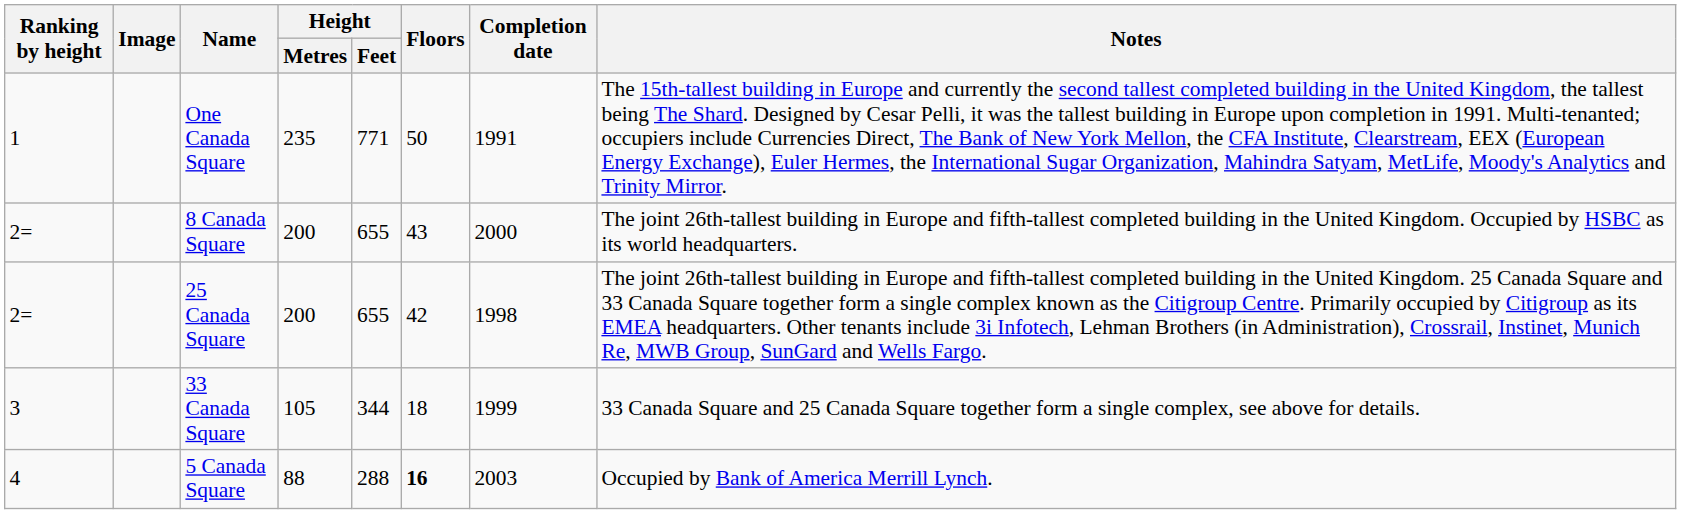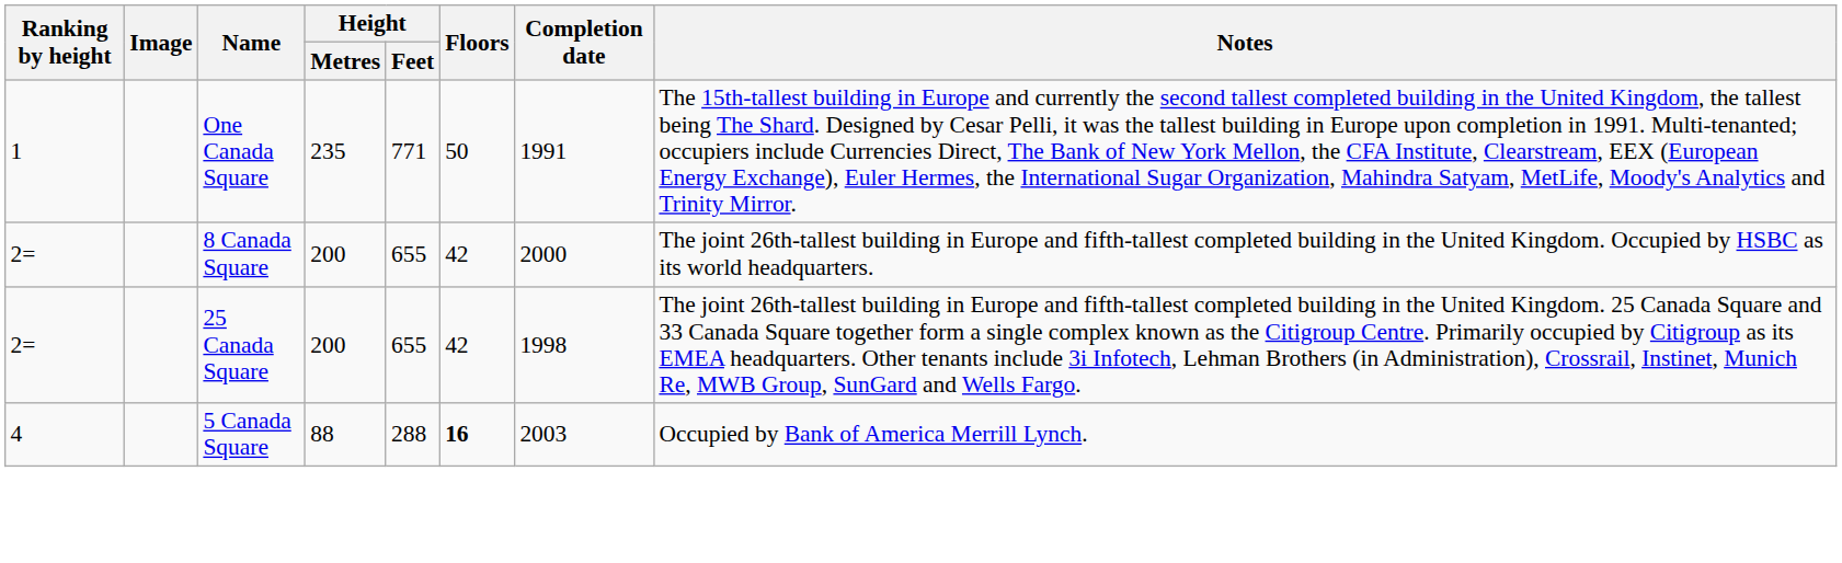 <table class="wikitable">
 <tr>
 <th rowspan=2>Ranking by height</th>
 <th rowspan=2>Image</th>
 <th rowspan=2>Name</th>
 <th colspan=2>Height</th>
 <th rowspan=2>Floors</th>
 <th rowspan=2>Completion date</th>
 <th rowspan=2>Notes</th>
 </tr>
 <tr>
 <th>Metres</th>
 <th>Feet</th>
 </tr>
 <tr>
 <td>1</td>
 <td></td>
 <td><a href='#'>One Canada Square</a></td>
 <td>235</td>
 <td>771</td>
 <td>50</td>
 <td>1991</td>
 <td>The <a href='#'>15th-tallest building in Europe</a> and currently the <a href='#'>second tallest completed building in the United Kingdom</a>, the tallest being <a href='#'>The Shard</a>. Designed by Cesar Pelli, it was the tallest building in Europe upon completion in 1991. Multi-tenanted; occupiers include Currencies Direct, <a href='#'>The Bank of New York Mellon</a>, the <a href='#'>CFA Institute</a>, <a href='#'>Clearstream</a>, EEX (<a href='#'>European Energy Exchange</a>), <a href='#'>Euler Hermes</a>, the <a href='#'>International Sugar Organization</a>, <a href='#'>Mahindra Satyam</a>, <a href='#'>MetLife</a>, <a href='#'>Moody's Analytics</a> and <a href='#'>Trinity Mirror</a>.</td>
 </tr>
 <tr>
 <td>2=</td>
 <td></td>
 <td><a href='#'>8 Canada Square</a></td>
 <td>200</td>
 <td>655</td>
-<td>43</td>
+<td>42</td>
 <td>2000</td>
 <td>The joint 26th-tallest building in Europe and fifth-tallest completed building in the United Kingdom. Occupied by <a href='#'>HSBC</a> as its world headquarters.</td>
 </tr>
 <tr>
 <td>2=</td>
 <td></td>
 <td><a href='#'>25 Canada Square</a></td>
 <td>200</td>
 <td>655</td>
 <td>42</td>
 <td>1998</td>
 <td>The joint 26th-tallest building in Europe and fifth-tallest completed building in the United Kingdom. 25 Canada Square and 33 Canada Square together form a single complex known as the <a href='#'>Citigroup Centre</a>. Primarily occupied by <a href='#'>Citigroup</a> as its <a href='#'>EMEA</a> headquarters. Other tenants include <a href='#'>3i Infotech</a>, Lehman Brothers (in Administration), <a href='#'>Crossrail</a>, <a href='#'>Instinet</a>, <a href='#'>Munich Re</a>, <a href='#'>MWB Group</a>, <a href='#'>SunGard</a> and <a href='#'>Wells Fargo</a>.</td>
 </tr>
 <tr>
-<td>3</td>
-<td></td>
-<td><a href='#'>33 Canada Square</a></td>
-<td>105</td>
-<td>344</td>
-<td>18</td>
-<td>1999</td>
-<td>33 Canada Square and 25 Canada Square together form a single complex, see above for details.</td>
-</tr>
-<tr>
 <td>4</td>
 <td></td>
 <td><a href='#'>5 Canada Square</a></td>
 <td>88</td>
 <td>288</td>
 <td><strong>16</strong></td>
 <td>2003</td>
 <td>Occupied by <a href='#'>Bank of America Merrill Lynch</a>.</td>
 </tr>
 </table>
